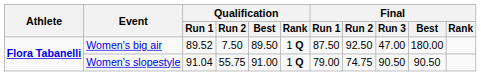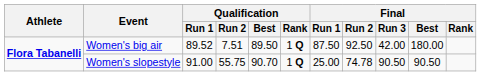 <table class="wikitable" style="font-size:90%">
 <tr>
 <th rowspan=2>Athlete</th>
 <th rowspan=2>Event</th>
 <th colspan=4>Qualification</th>
 <th colspan=5>Final</th>
 </tr>
 <tr style="font-size:95%">
 <th>Run 1</th>
 <th>Run 2</th>
 <th>Best</th>
 <th>Rank</th>
 <th>Run 1</th>
 <th>Run 2</th>
 <th>Run 3</th>
 <th>Best</th>
 <th>Rank</th>
 </tr>
 <tr align=center>
 <td align=left rowspan=2><strong><a href='#'>Flora Tabanelli</a></strong></td>
 <td align=left><a href='#'>Women's big air</a></td>
 <td>89.52</td>
-<td>7.50</td>
+<td>7.51</td>
 <td>89.50</td>
 <td>1 <strong>Q</strong></td>
 <td>87.50</td>
 <td>92.50</td>
-<td>47.00</td>
+<td>42.00</td>
 <td>180.00</td>
 <td></td>
 </tr>
 <tr align=center>
 <td align=left><a href='#'>Women's slopestyle</a></td>
-<td>91.04</td>
+<td>91.00</td>
 <td>55.75</td>
-<td>91.00</td>
+<td>90.70</td>
 <td>1 <strong>Q</strong></td>
-<td>79.00</td>
-<td>74.75</td>
+<td>25.00</td>
+<td>74.78</td>
 <td>90.50</td>
 <td>90.50</td>
 <td></td>
 </tr>
 </table>
